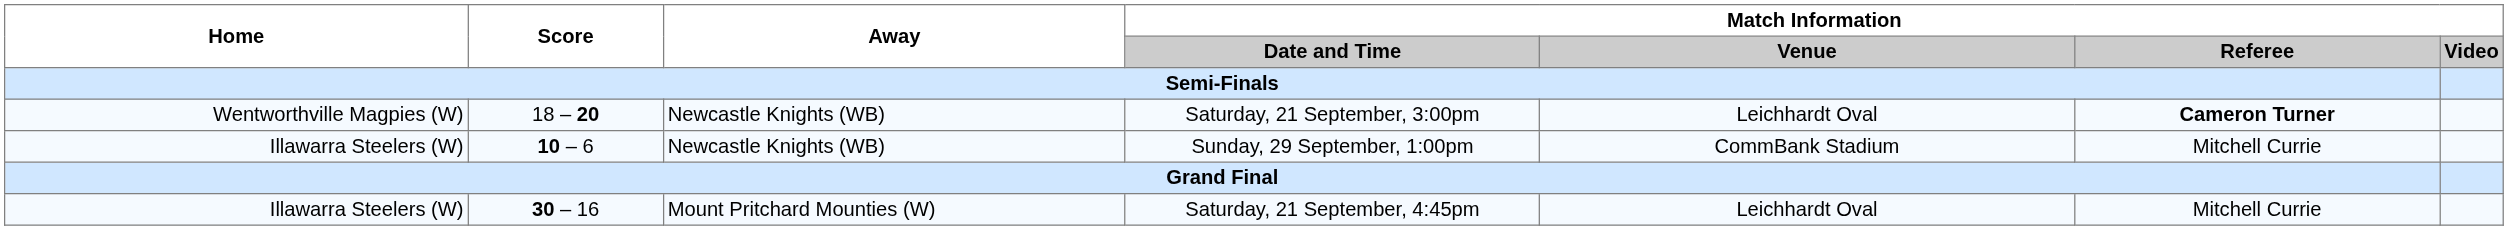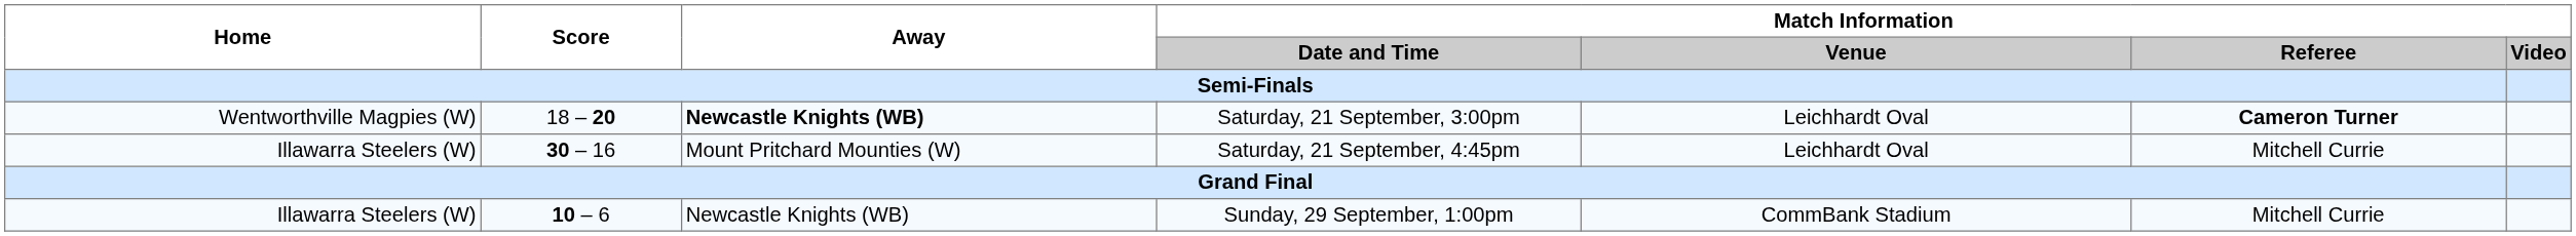 <table width="100%" cellspacing="0" cellpadding="3" border="1" style="border-collapse:collapse;  text-align:center;">
 <tr>
 <th rowspan="2" width="19%">Home</th>
 <th rowspan="2" width="8%">Score</th>
 <th rowspan="2" width="19%">Away</th>
 <th colspan="4">Match Information</th>
 </tr>
 <tr bgcolor="#CCCCCC">
 <th width="17%">Date and Time</th>
 <th width="22%">Venue</th>
 <th width="50%">Referee</th>
 <th>Video</th>
 </tr>
 <tr style="background:#d0e7ff;">
 <td colspan="6"><strong>Semi-Finals</strong></td>
 <td></td>
 </tr>
 <tr style="text-align:center; background:#f5faff;">
 <td align="right">Wentworthville Magpies (W) </td>
 <td>18 – <strong>20</strong></td>
-<td align="left"> Newcastle Knights (WB)</td>
+<td align="left"><strong> Newcastle Knights (WB)</strong></td>
 <td>Saturday, 21 September, 3:00pm</td>
 <td>Leichhardt Oval</td>
 <td><strong>Cameron Turner</strong></td>
+<td></td>
+</tr>
+<tr style="text-align:center; background:#f5faff;">
+<td align="right">Illawarra Steelers (W) </td>
+<td><strong>30</strong> – 16</td>
+<td align="left"> Mount Pritchard Mounties (W)</td>
+<td>Saturday, 21 September, 4:45pm</td>
+<td>Leichhardt Oval</td>
+<td>Mitchell Currie</td>
+<td></td>
+</tr>
+<tr style="background:#d0e7ff;">
+<td colspan="6"><strong>Grand Final</strong></td>
 <td></td>
 </tr>
 <tr style="text-align:center; background:#f5faff;">
 <td align="right">Illawarra Steelers (W) </td>
 <td><strong>10</strong> – 6</td>
 <td align="left"> Newcastle Knights (WB)</td>
 <td>Sunday, 29 September, 1:00pm</td>
 <td>CommBank Stadium</td>
 <td>Mitchell Currie</td>
 <td></td>
 </tr>
-<tr style="background:#d0e7ff;">
-<td colspan="6"><strong>Grand Final</strong></td>
-<td></td>
-</tr>
-<tr style="text-align:center; background:#f5faff;">
-<td align="right">Illawarra Steelers (W) </td>
-<td><strong>30</strong> – 16</td>
-<td align="left"> Mount Pritchard Mounties (W)</td>
-<td>Saturday, 21 September, 4:45pm</td>
-<td>Leichhardt Oval</td>
-<td>Mitchell Currie</td>
-<td></td>
-</tr>
 </table>
